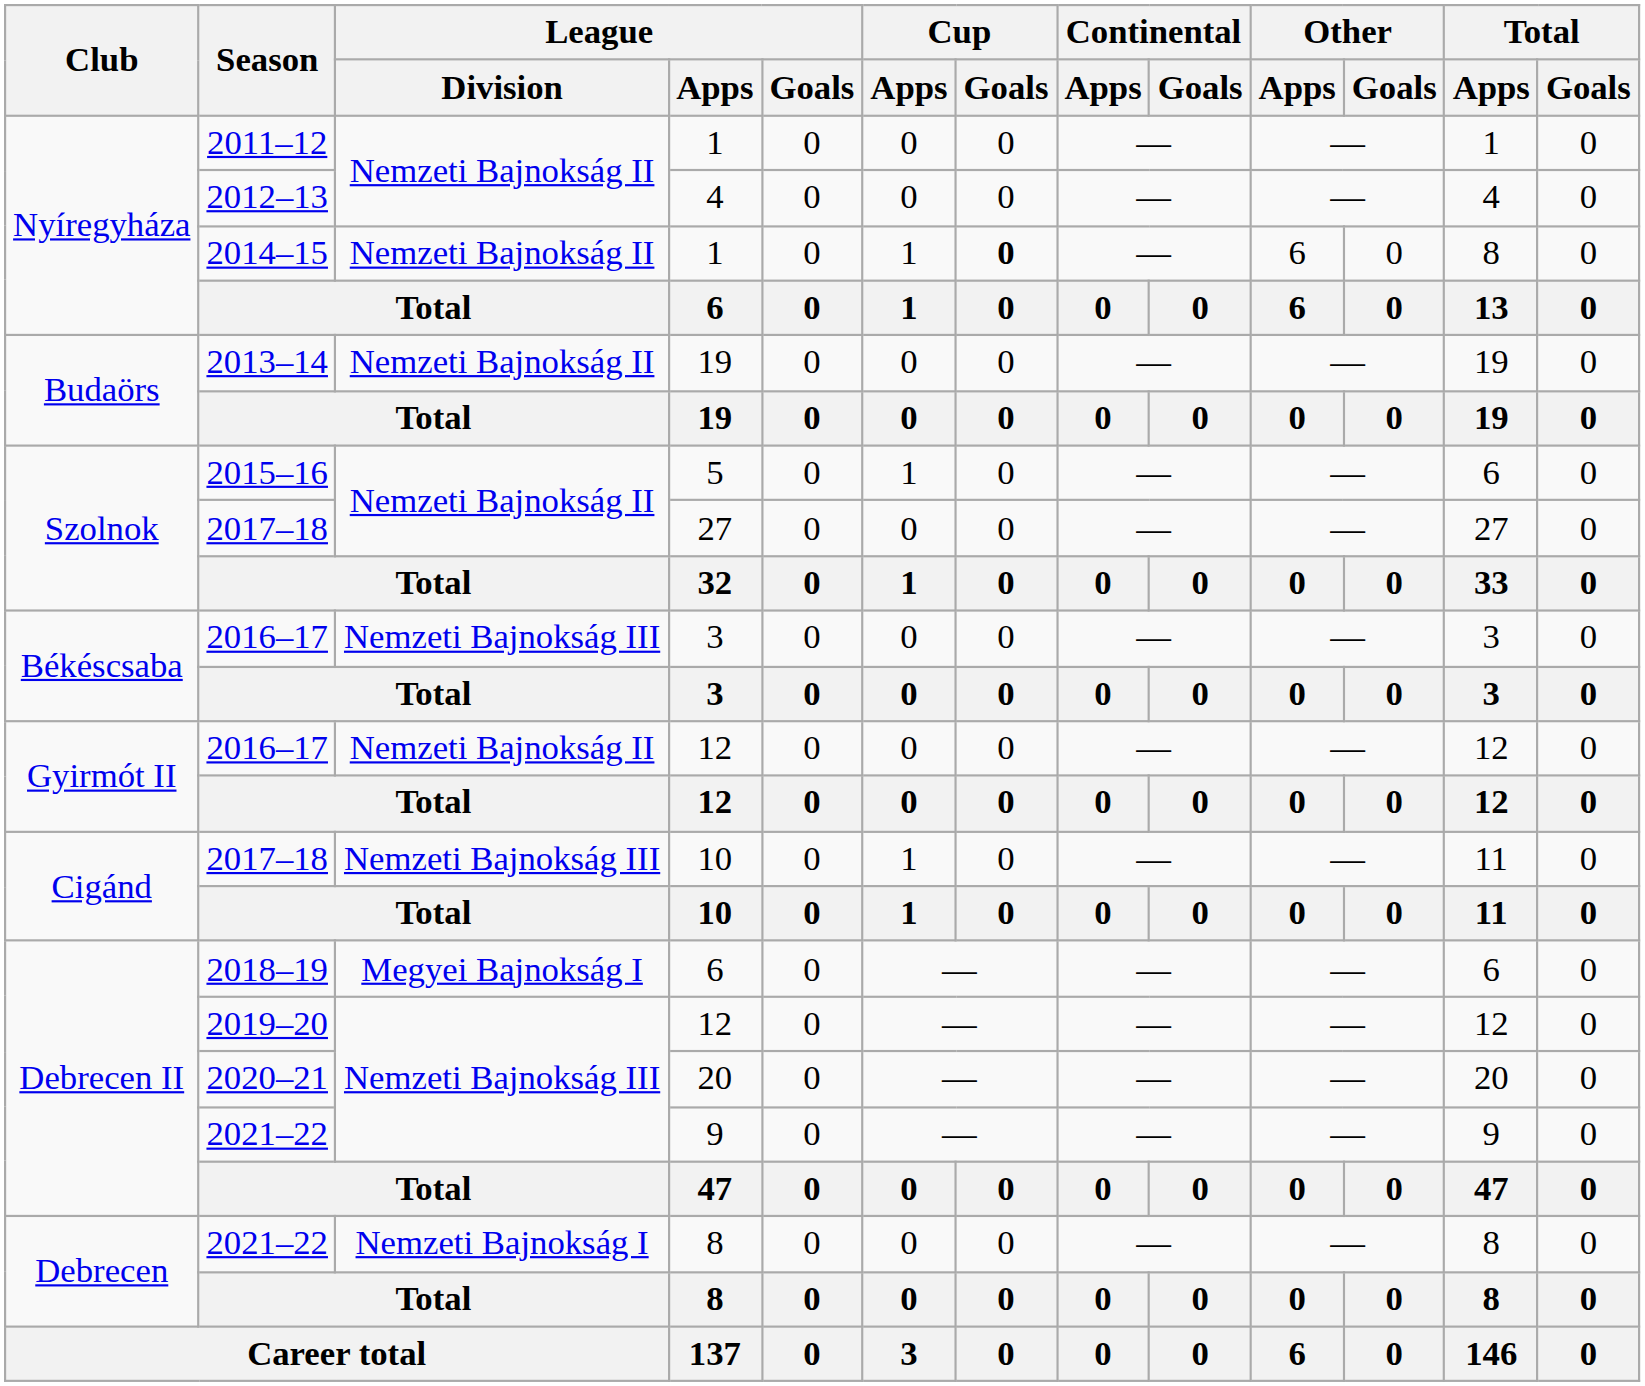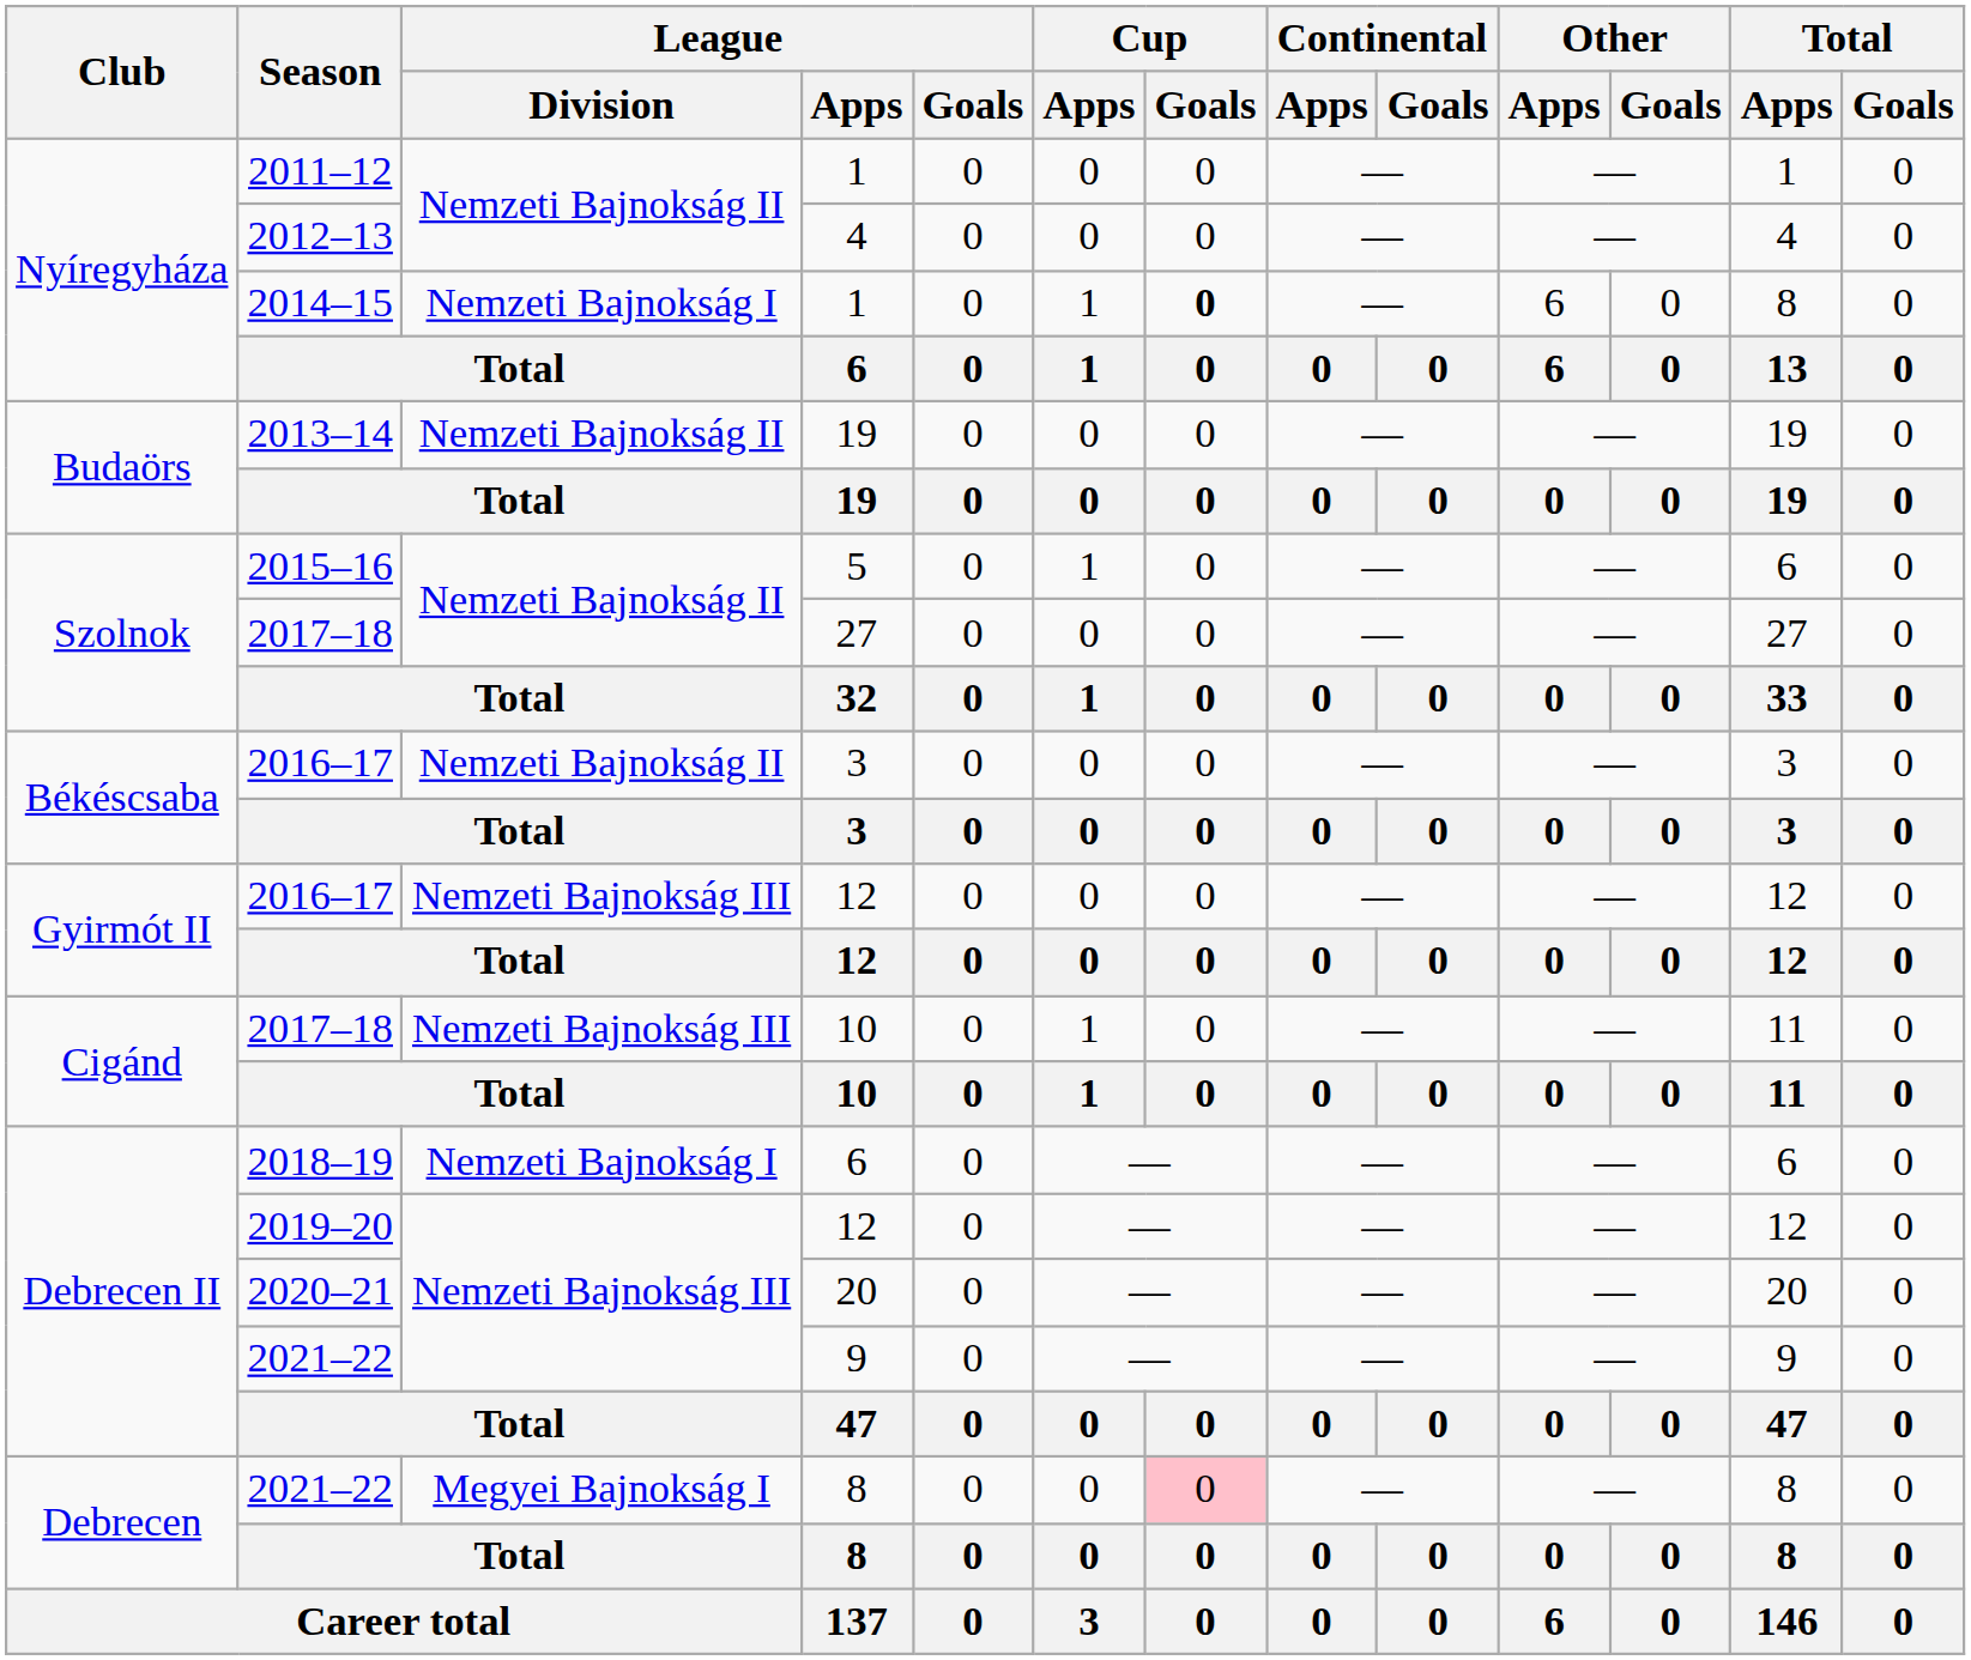 <table class="wikitable" style="text-align:center">
 <tr>
 <th rowspan="2">Club</th>
 <th rowspan="2">Season</th>
 <th colspan="3">League</th>
 <th colspan="2">Cup</th>
 <th colspan="2">Continental</th>
 <th colspan="2">Other</th>
 <th colspan="2">Total</th>
 </tr>
 <tr>
 <th>Division</th>
 <th>Apps</th>
 <th>Goals</th>
 <th>Apps</th>
 <th>Goals</th>
 <th>Apps</th>
 <th>Goals</th>
 <th>Apps</th>
 <th>Goals</th>
 <th>Apps</th>
 <th>Goals</th>
 </tr>
 <tr>
 <td rowspan="4"><a href='#'>Nyíregyháza</a></td>
 <td><a href='#'>2011–12</a></td>
 <td rowspan="2"><a href='#'>Nemzeti Bajnokság II</a></td>
 <td>1</td>
 <td>0</td>
 <td>0</td>
 <td>0</td>
 <td colspan="2">—</td>
 <td colspan="2">—</td>
 <td>1</td>
 <td>0</td>
 </tr>
 <tr>
 <td><a href='#'>2012–13</a></td>
 <td>4</td>
 <td>0</td>
 <td>0</td>
 <td>0</td>
 <td colspan="2">—</td>
 <td colspan="2">—</td>
 <td>4</td>
 <td>0</td>
 </tr>
 <tr>
 <td><a href='#'>2014–15</a></td>
-<td><a href='#'>Nemzeti Bajnokság II</a></td>
+<td><a href='#'>Nemzeti Bajnokság I</a></td>
 <td>1</td>
 <td>0</td>
 <td>1</td>
 <td><strong>0</strong></td>
 <td colspan="2">—</td>
 <td>6</td>
 <td>0</td>
 <td>8</td>
 <td>0</td>
 </tr>
 <tr>
 <th colspan="2">Total</th>
 <th>6</th>
 <th>0</th>
 <th>1</th>
 <th>0</th>
 <th>0</th>
 <th>0</th>
 <th>6</th>
 <th>0</th>
 <th>13</th>
 <th>0</th>
 </tr>
 <tr>
 <td rowspan="2"><a href='#'>Budaörs</a></td>
 <td><a href='#'>2013–14</a></td>
 <td><a href='#'>Nemzeti Bajnokság II</a></td>
 <td>19</td>
 <td>0</td>
 <td>0</td>
 <td>0</td>
 <td colspan="2">—</td>
 <td colspan="2">—</td>
 <td>19</td>
 <td>0</td>
 </tr>
 <tr>
 <th colspan="2">Total</th>
 <th>19</th>
 <th>0</th>
 <th>0</th>
 <th>0</th>
 <th>0</th>
 <th>0</th>
 <th>0</th>
 <th>0</th>
 <th>19</th>
 <th>0</th>
 </tr>
 <tr>
 <td rowspan="3"><a href='#'>Szolnok</a></td>
 <td><a href='#'>2015–16</a></td>
 <td rowspan="2"><a href='#'>Nemzeti Bajnokság II</a></td>
 <td>5</td>
 <td>0</td>
 <td>1</td>
 <td>0</td>
 <td colspan="2">—</td>
 <td colspan="2">—</td>
 <td>6</td>
 <td>0</td>
 </tr>
 <tr>
 <td><a href='#'>2017–18</a></td>
 <td>27</td>
 <td>0</td>
 <td>0</td>
 <td>0</td>
 <td colspan="2">—</td>
 <td colspan="2">—</td>
 <td>27</td>
 <td>0</td>
 </tr>
 <tr>
 <th colspan="2">Total</th>
 <th>32</th>
 <th>0</th>
 <th>1</th>
 <th>0</th>
 <th>0</th>
 <th>0</th>
 <th>0</th>
 <th>0</th>
 <th>33</th>
 <th>0</th>
 </tr>
 <tr>
 <td rowspan="2"><a href='#'>Békéscsaba</a></td>
 <td><a href='#'>2016–17</a></td>
-<td><a href='#'>Nemzeti Bajnokság III</a></td>
+<td><a href='#'>Nemzeti Bajnokság II</a></td>
 <td>3</td>
 <td>0</td>
 <td>0</td>
 <td>0</td>
 <td colspan="2">—</td>
 <td colspan="2">—</td>
 <td>3</td>
 <td>0</td>
 </tr>
 <tr>
 <th colspan="2">Total</th>
 <th>3</th>
 <th>0</th>
 <th>0</th>
 <th>0</th>
 <th>0</th>
 <th>0</th>
 <th>0</th>
 <th>0</th>
 <th>3</th>
 <th>0</th>
 </tr>
 <tr>
 <td rowspan="2"><a href='#'>Gyirmót II</a></td>
 <td><a href='#'>2016–17</a></td>
-<td><a href='#'>Nemzeti Bajnokság II</a></td>
+<td><a href='#'>Nemzeti Bajnokság III</a></td>
 <td>12</td>
 <td>0</td>
 <td>0</td>
 <td>0</td>
 <td colspan="2">—</td>
 <td colspan="2">—</td>
 <td>12</td>
 <td>0</td>
 </tr>
 <tr>
 <th colspan="2">Total</th>
 <th>12</th>
 <th>0</th>
 <th>0</th>
 <th>0</th>
 <th>0</th>
 <th>0</th>
 <th>0</th>
 <th>0</th>
 <th>12</th>
 <th>0</th>
 </tr>
 <tr>
 <td rowspan="2"><a href='#'>Cigánd</a></td>
 <td><a href='#'>2017–18</a></td>
 <td><a href='#'>Nemzeti Bajnokság III</a></td>
 <td>10</td>
 <td>0</td>
 <td>1</td>
 <td>0</td>
 <td colspan="2">—</td>
 <td colspan="2">—</td>
 <td>11</td>
 <td>0</td>
 </tr>
 <tr>
 <th colspan="2">Total</th>
 <th>10</th>
 <th>0</th>
 <th>1</th>
 <th>0</th>
 <th>0</th>
 <th>0</th>
 <th>0</th>
 <th>0</th>
 <th>11</th>
 <th>0</th>
 </tr>
 <tr>
 <td rowspan="5"><a href='#'>Debrecen II</a></td>
 <td><a href='#'>2018–19</a></td>
-<td><a href='#'>Megyei Bajnokság I</a></td>
+<td><a href='#'>Nemzeti Bajnokság I</a></td>
 <td>6</td>
 <td>0</td>
 <td colspan="2">—</td>
 <td colspan="2">—</td>
 <td colspan="2">—</td>
 <td>6</td>
 <td>0</td>
 </tr>
 <tr>
 <td><a href='#'>2019–20</a></td>
 <td rowspan="3"><a href='#'>Nemzeti Bajnokság III</a></td>
 <td>12</td>
 <td>0</td>
 <td colspan="2">—</td>
 <td colspan="2">—</td>
 <td colspan="2">—</td>
 <td>12</td>
 <td>0</td>
 </tr>
 <tr>
 <td><a href='#'>2020–21</a></td>
 <td>20</td>
 <td>0</td>
 <td colspan="2">—</td>
 <td colspan="2">—</td>
 <td colspan="2">—</td>
 <td>20</td>
 <td>0</td>
 </tr>
 <tr>
 <td><a href='#'>2021–22</a></td>
 <td>9</td>
 <td>0</td>
 <td colspan="2">—</td>
 <td colspan="2">—</td>
 <td colspan="2">—</td>
 <td>9</td>
 <td>0</td>
 </tr>
 <tr>
 <th colspan="2">Total</th>
 <th>47</th>
 <th>0</th>
 <th>0</th>
 <th>0</th>
 <th>0</th>
 <th>0</th>
 <th>0</th>
 <th>0</th>
 <th>47</th>
 <th>0</th>
 </tr>
 <tr>
 <td rowspan="2"><a href='#'>Debrecen</a></td>
 <td><a href='#'>2021–22</a></td>
-<td><a href='#'>Nemzeti Bajnokság I</a></td>
+<td><a href='#'>Megyei Bajnokság I</a></td>
 <td>8</td>
 <td>0</td>
 <td>0</td>
-<td>0</td>
+<td style="background: pink;">0</td>
 <td colspan="2">—</td>
 <td colspan="2">—</td>
 <td>8</td>
 <td>0</td>
 </tr>
 <tr>
 <th colspan="2">Total</th>
 <th>8</th>
 <th>0</th>
 <th>0</th>
 <th>0</th>
 <th>0</th>
 <th>0</th>
 <th>0</th>
 <th>0</th>
 <th>8</th>
 <th>0</th>
 </tr>
 <tr>
 <th colspan="3">Career total</th>
 <th>137</th>
 <th>0</th>
 <th>3</th>
 <th>0</th>
 <th>0</th>
 <th>0</th>
 <th>6</th>
 <th>0</th>
 <th>146</th>
 <th>0</th>
 </tr>
 </table>
